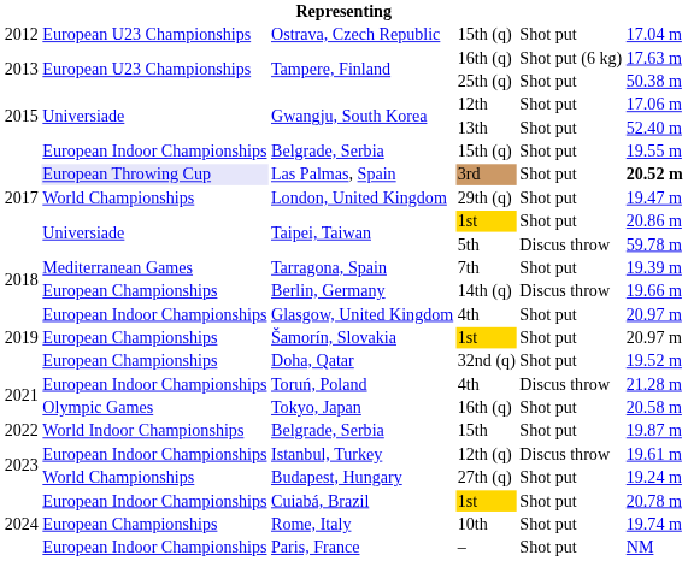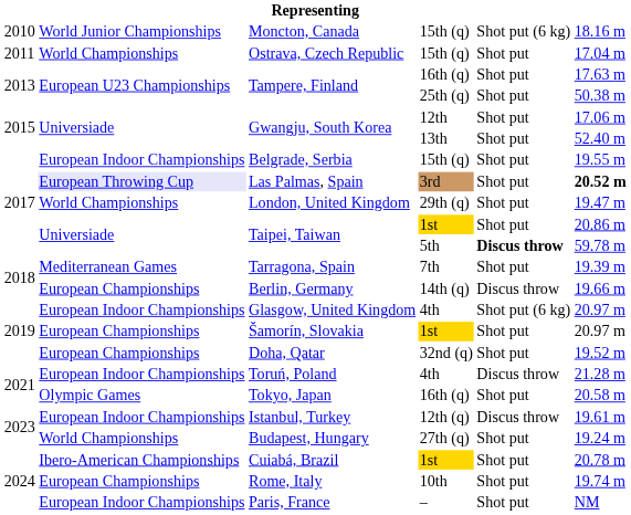 <table>
 <tr>
 <th colspan="6">Representing </th>
 </tr>
 <tr>
-<td>2012</td>
-<td><a href='#'>European U23 Championships</a></td>
+<td>2010</td>
+<td><a href='#'>World Junior Championships</a></td>
+<td><a href='#'>Moncton, Canada</a></td>
+<td>15th (q)</td>
+<td>Shot put (6 kg)</td>
+<td><a href='#'>18.16 m</a></td>
+</tr>
+<tr>
+<td>2011</td>
+<td><a href='#'>World Championships</a></td>
 <td><a href='#'>Ostrava, Czech Republic</a></td>
 <td>15th (q)</td>
 <td>Shot put</td>
 <td><a href='#'>17.04 m</a></td>
 </tr>
 <tr>
 <td rowspan=2>2013</td>
 <td rowspan=2><a href='#'>European U23 Championships</a></td>
 <td rowspan=2><a href='#'>Tampere, Finland</a></td>
 <td>16th (q)</td>
-<td>Shot put (6 kg)</td>
+<td>Shot put</td>
 <td><a href='#'>17.63 m</a></td>
 </tr>
 <tr>
 <td>25th (q)</td>
 <td>Shot put</td>
 <td><a href='#'>50.38 m</a></td>
 </tr>
 <tr>
 <td rowspan=2>2015</td>
 <td rowspan=2><a href='#'>Universiade</a></td>
 <td rowspan=2><a href='#'>Gwangju, South Korea</a></td>
 <td>12th</td>
 <td>Shot put</td>
 <td><a href='#'>17.06 m</a></td>
 </tr>
 <tr>
 <td>13th</td>
 <td>Shot put</td>
 <td><a href='#'>52.40 m</a></td>
 </tr>
 <tr>
 <td rowspan=5>2017</td>
 <td><a href='#'>European Indoor Championships</a></td>
 <td><a href='#'>Belgrade, Serbia</a></td>
 <td>15th (q)</td>
 <td>Shot put</td>
 <td><a href='#'>19.55 m</a></td>
 </tr>
 <tr>
 <td style="background: lavender;"><a href='#'>European Throwing Cup</a></td>
 <td><a href='#'>Las Palmas</a>, <a href='#'>Spain</a></td>
 <td bgcolor=cc9966>3rd</td>
 <td>Shot put</td>
 <td><strong>20.52 m</strong></td>
 </tr>
 <tr>
 <td><a href='#'>World Championships</a></td>
 <td><a href='#'>London, United Kingdom</a></td>
 <td>29th (q)</td>
 <td>Shot put</td>
 <td><a href='#'>19.47 m</a></td>
 </tr>
 <tr>
 <td rowspan=2><a href='#'>Universiade</a></td>
 <td rowspan=2><a href='#'>Taipei, Taiwan</a></td>
 <td bgcolor=gold>1st</td>
 <td>Shot put</td>
 <td><a href='#'>20.86 m</a></td>
 </tr>
 <tr>
 <td>5th</td>
-<td>Discus throw</td>
+<td><strong>Discus throw</strong></td>
 <td><a href='#'>59.78 m</a></td>
 </tr>
 <tr>
 <td rowspan=2>2018</td>
 <td><a href='#'>Mediterranean Games</a></td>
 <td><a href='#'>Tarragona, Spain</a></td>
 <td>7th</td>
 <td>Shot put</td>
 <td><a href='#'>19.39 m</a></td>
 </tr>
 <tr>
 <td><a href='#'>European Championships</a></td>
 <td><a href='#'>Berlin, Germany</a></td>
 <td>14th (q)</td>
 <td>Discus throw</td>
 <td><a href='#'>19.66 m</a></td>
 </tr>
 <tr>
 <td rowspan=3>2019</td>
 <td><a href='#'>European Indoor Championships</a></td>
 <td><a href='#'>Glasgow, United Kingdom</a></td>
 <td>4th</td>
-<td>Shot put</td>
+<td>Shot put (6 kg)</td>
 <td><a href='#'>20.97 m</a></td>
 </tr>
 <tr>
 <td><a href='#'>European Championships</a></td>
 <td><a href='#'>Šamorín, Slovakia</a></td>
 <td bgcolor=gold>1st</td>
 <td>Shot put</td>
 <td>20.97 m</td>
 </tr>
 <tr>
 <td><a href='#'>European Championships</a></td>
 <td><a href='#'>Doha, Qatar</a></td>
 <td>32nd (q)</td>
 <td>Shot put</td>
 <td><a href='#'>19.52 m</a></td>
 </tr>
 <tr>
 <td rowspan=2>2021</td>
 <td><a href='#'>European Indoor Championships</a></td>
 <td><a href='#'>Toruń, Poland</a></td>
 <td>4th</td>
 <td>Discus throw</td>
 <td><a href='#'>21.28 m</a></td>
 </tr>
 <tr>
 <td><a href='#'>Olympic Games</a></td>
 <td><a href='#'>Tokyo, Japan</a></td>
 <td>16th (q)</td>
 <td>Shot put</td>
 <td><a href='#'>20.58 m</a></td>
 </tr>
 <tr>
-<td>2022</td>
-<td><a href='#'>World Indoor Championships</a></td>
-<td><a href='#'>Belgrade, Serbia</a></td>
-<td>15th</td>
-<td>Shot put</td>
-<td><a href='#'>19.87 m</a></td>
-</tr>
-<tr>
 <td rowspan=2>2023</td>
 <td><a href='#'>European Indoor Championships</a></td>
 <td><a href='#'>Istanbul, Turkey</a></td>
 <td>12th (q)</td>
 <td>Discus throw</td>
 <td><a href='#'>19.61 m</a></td>
 </tr>
 <tr>
 <td><a href='#'>World Championships</a></td>
 <td><a href='#'>Budapest, Hungary</a></td>
 <td>27th (q)</td>
 <td>Shot put</td>
 <td><a href='#'>19.24 m</a></td>
 </tr>
 <tr>
 <td rowspan=3>2024</td>
-<td><a href='#'>European Indoor Championships</a></td>
+<td><a href='#'>Ibero-American Championships</a></td>
 <td><a href='#'>Cuiabá, Brazil</a></td>
 <td bgcolor=gold>1st</td>
 <td>Shot put</td>
 <td><a href='#'>20.78 m</a></td>
 </tr>
 <tr>
 <td><a href='#'>European Championships</a></td>
 <td><a href='#'>Rome, Italy</a></td>
 <td>10th</td>
 <td>Shot put</td>
 <td><a href='#'>19.74 m</a></td>
 </tr>
 <tr>
 <td><a href='#'>European Indoor Championships</a></td>
 <td><a href='#'>Paris, France</a></td>
 <td>–</td>
 <td>Shot put</td>
 <td><a href='#'>NM</a></td>
 </tr>
 </table>
